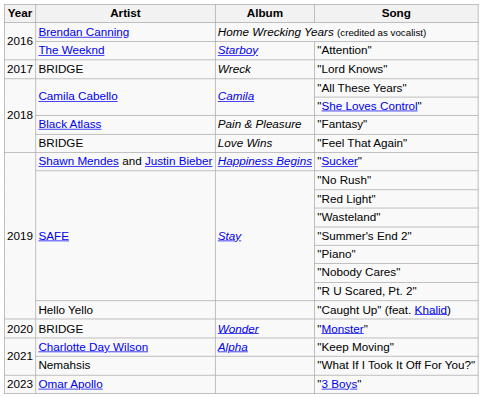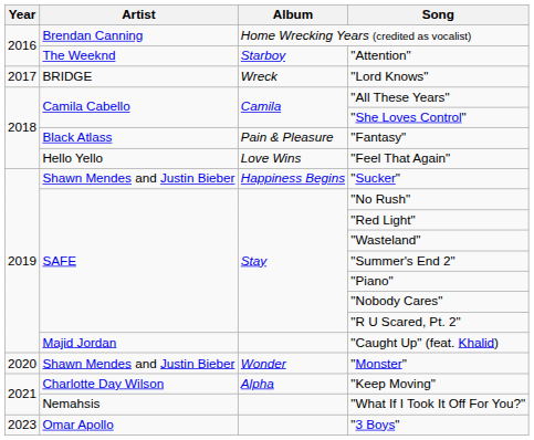 <table class="wikitable">
 <tr>
 <th>Year</th>
 <th>Artist</th>
 <th>Album</th>
 <th>Song</th>
 </tr>
 <tr>
 <td rowspan="2">2016</td>
 <td><a href='#'>Brendan Canning</a></td>
 <td colspan="2"><em>Home Wrecking Years</em> <small>(credited as vocalist)</small></td>
 </tr>
 <tr>
 <td><a href='#'>The Weeknd</a></td>
 <td><em><a href='#'>Starboy</a></em></td>
 <td>"Attention"</td>
 </tr>
 <tr>
 <td>2017</td>
 <td>BRIDGE</td>
 <td><em>Wreck</em></td>
 <td>"Lord Knows"</td>
 </tr>
 <tr>
 <td rowspan="4">2018</td>
 <td rowspan="2"><a href='#'>Camila Cabello</a></td>
 <td rowspan="2"><em><a href='#'>Camila</a></em></td>
 <td>"All These Years"</td>
 </tr>
 <tr>
 <td>"<a href='#'>She Loves Control</a>"</td>
 </tr>
 <tr>
 <td><a href='#'>Black Atlass</a></td>
 <td><em>Pain & Pleasure</em></td>
 <td>"Fantasy"</td>
 </tr>
 <tr>
-<td>BRIDGE</td>
+<td>Hello Yello</td>
 <td><em>Love Wins</em></td>
 <td>"Feel That Again"</td>
 </tr>
 <tr>
 <td rowspan="9">2019</td>
 <td><a href='#'>Shawn Mendes</a> and <a href='#'>Justin Bieber</a></td>
 <td><em><a href='#'>Happiness Begins</a></em></td>
 <td>"<a href='#'>Sucker</a>"</td>
 </tr>
 <tr>
 <td rowspan="7"><a href='#'>SAFE</a></td>
 <td rowspan="7"><em><a href='#'>Stay</a></em></td>
 <td>"No Rush"</td>
 </tr>
 <tr>
 <td>"Red Light"</td>
 </tr>
 <tr>
 <td>"Wasteland"</td>
 </tr>
 <tr>
 <td>"Summer's End 2"</td>
 </tr>
 <tr>
 <td>"Piano"</td>
 </tr>
 <tr>
 <td>"Nobody Cares"</td>
 </tr>
 <tr>
 <td>"R U Scared, Pt. 2"</td>
 </tr>
 <tr>
-<td>Hello Yello</td>
+<td><a href='#'>Majid Jordan</a></td>
 <td></td>
 <td>"Caught Up" (feat. <a href='#'>Khalid</a>)</td>
 </tr>
 <tr>
 <td>2020</td>
-<td>BRIDGE</td>
+<td><a href='#'>Shawn Mendes</a> and <a href='#'>Justin Bieber</a></td>
 <td><a href='#'><em>Wonder</em></a></td>
 <td>"<a href='#'>Monster</a>"</td>
 </tr>
 <tr>
 <td rowspan="2">2021</td>
 <td><a href='#'>Charlotte Day Wilson</a></td>
 <td><em><a href='#'>Alpha</a></em></td>
 <td>"Keep Moving"</td>
 </tr>
 <tr>
 <td>Nemahsis</td>
 <td></td>
 <td>"What If I Took It Off For You?"</td>
 </tr>
 <tr>
 <td rowspan="1">2023</td>
 <td><a href='#'>Omar Apollo</a></td>
 <td></td>
 <td>"<a href='#'>3 Boys</a>"</td>
 </tr>
 </table>
